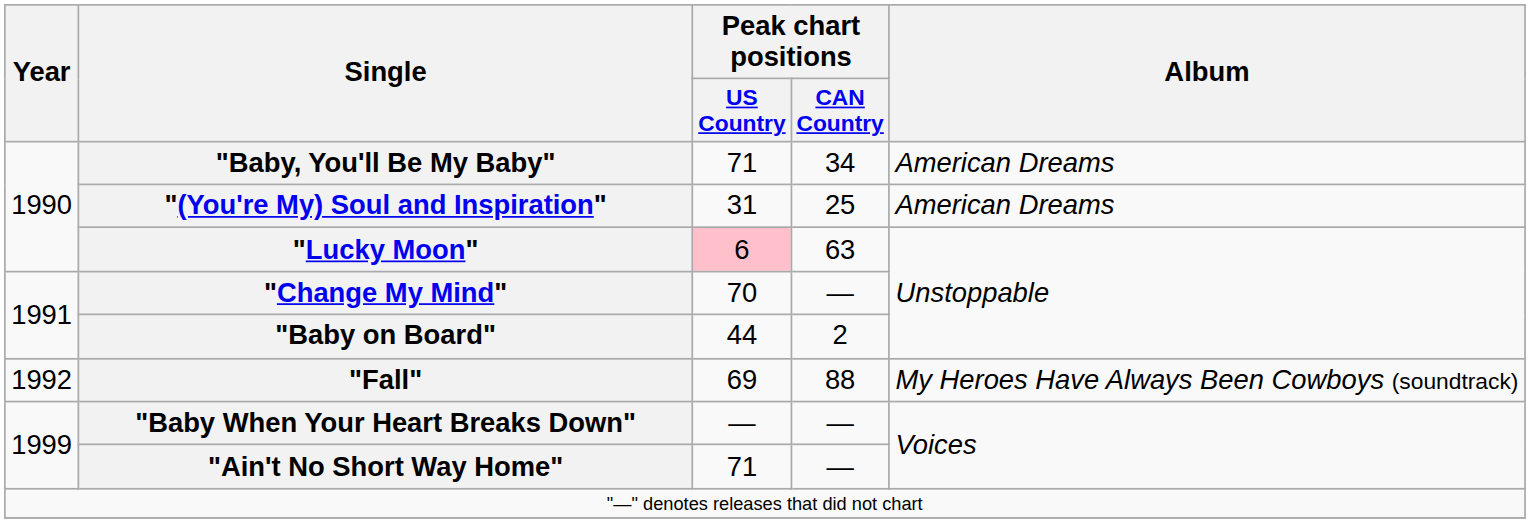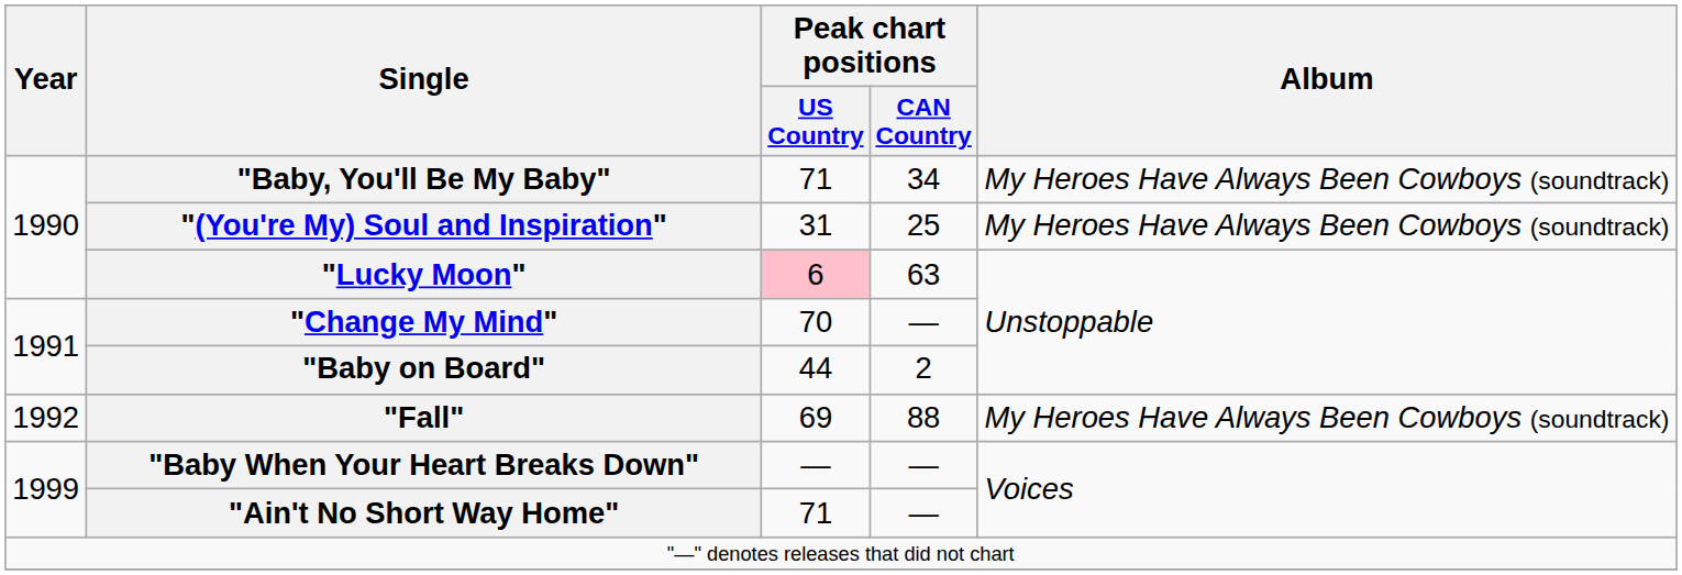 <table class="wikitable plainrowheaders" style="text-align:center;">
 <tr>
 <th rowspan="2">Year</th>
 <th rowspan="2" style="width:22em;">Single</th>
 <th colspan="2">Peak chart<br>positions</th>
 <th rowspan="2">Album</th>
 </tr>
 <tr style="font-size:smaller;">
 <th width="45"><a href='#'>US Country</a><br></th>
 <th width="45"><a href='#'>CAN Country</a><br></th>
 </tr>
 <tr>
 <td rowspan="3">1990</td>
 <th scope="row">"Baby, You'll Be My Baby"</th>
 <td>71</td>
 <td>34</td>
-<td align="left"><em>American Dreams</em></td>
+<td align="left"><em>My Heroes Have Always Been Cowboys</em> <small>(soundtrack)</small></td>
 </tr>
 <tr>
 <th scope="row">"<a href='#'>(You're My) Soul and Inspiration</a>"</th>
 <td>31</td>
 <td>25</td>
-<td align="left"><em>American Dreams</em></td>
+<td align="left"><em>My Heroes Have Always Been Cowboys</em> <small>(soundtrack)</small></td>
 </tr>
 <tr>
 <th scope="row">"<a href='#'>Lucky Moon</a>"</th>
 <td style="background: pink;">6</td>
 <td>63</td>
 <td align="left" rowspan="3"><em>Unstoppable</em></td>
 </tr>
 <tr>
 <td rowspan="2">1991</td>
 <th scope="row">"<a href='#'>Change My Mind</a>"</th>
 <td>70</td>
 <td>—</td>
 </tr>
 <tr>
 <th scope="row">"Baby on Board"</th>
 <td>44</td>
 <td>2</td>
 </tr>
 <tr>
 <td>1992</td>
 <th scope="row">"Fall"</th>
 <td>69</td>
 <td>88</td>
 <td align="left"><em>My Heroes Have Always Been Cowboys</em> <small>(soundtrack)</small></td>
 </tr>
 <tr>
 <td rowspan="2">1999</td>
 <th scope="row">"Baby When Your Heart Breaks Down"</th>
 <td>—</td>
 <td>—</td>
 <td rowspan="2" align="left"><em>Voices</em></td>
 </tr>
 <tr>
 <th scope="row">"Ain't No Short Way Home"</th>
 <td>71</td>
 <td>—</td>
 </tr>
 <tr>
 <td colspan="10" style="font-size:8pt">"—" denotes releases that did not chart</td>
 </tr>
 <tr>
 </tr>
 </table>
